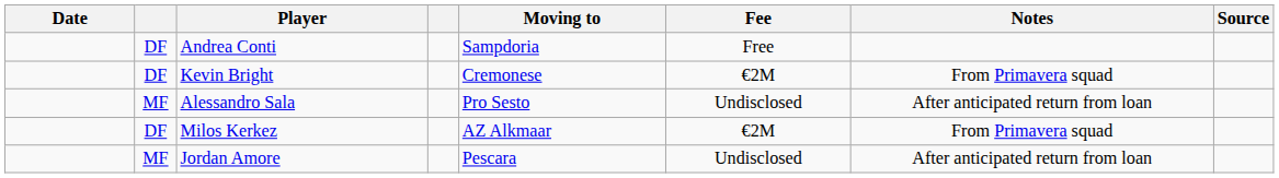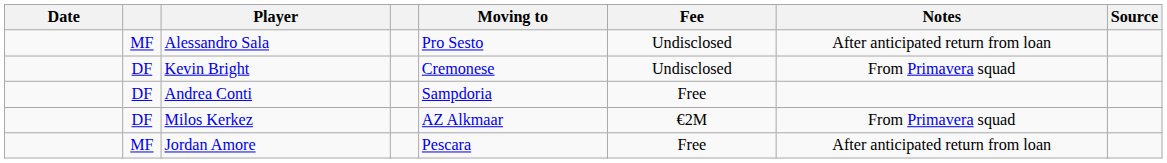 <table class="wikitable sortable">
 <tr>
 <th style="width:110px">Date</th>
 <th style="width:30px"></th>
 <th style="width:220px">Player</th>
 <th style="width:20px"></th>
 <th style="width:180px">Moving to</th>
 <th style="width:160px">Fee</th>
 <th style="width:320px" class="unsortable">Notes</th>
 <th style="width:35px">Source</th>
 </tr>
 <tr>
 <td></td>
-<td style="text-align:center"><a href='#'>DF</a></td>
-<td> <a href='#'>Andrea Conti</a></td>
+<td style="text-align:center"><a href='#'>MF</a></td>
+<td> <a href='#'>Alessandro Sala</a></td>
 <td style="text-align:center"></td>
-<td> <a href='#'>Sampdoria</a></td>
-<td style="text-align:center">Free</td>
-<td style="text-align:center"></td>
+<td> <a href='#'>Pro Sesto</a></td>
+<td style="text-align:center">Undisclosed</td>
+<td style="text-align:center">After anticipated return from loan</td>
 <td></td>
 </tr>
 <tr>
 <td></td>
 <td style="text-align:center"><a href='#'>DF</a></td>
 <td>  <a href='#'>Kevin Bright</a></td>
 <td style="text-align:center"></td>
 <td> <a href='#'>Cremonese</a></td>
-<td style="text-align:center">€2M</td>
+<td style="text-align:center">Undisclosed</td>
 <td style="text-align:center">From <a href='#'>Primavera</a> squad</td>
 <td></td>
 </tr>
 <tr>
 <td></td>
-<td style="text-align:center"><a href='#'>MF</a></td>
-<td> <a href='#'>Alessandro Sala</a></td>
+<td style="text-align:center"><a href='#'>DF</a></td>
+<td> <a href='#'>Andrea Conti</a></td>
 <td style="text-align:center"></td>
-<td> <a href='#'>Pro Sesto</a></td>
-<td style="text-align:center">Undisclosed</td>
-<td style="text-align:center">After anticipated return from loan</td>
+<td> <a href='#'>Sampdoria</a></td>
+<td style="text-align:center">Free</td>
+<td style="text-align:center"></td>
 <td></td>
 </tr>
 <tr>
 <td></td>
 <td style="text-align:center"><a href='#'>DF</a></td>
 <td> <a href='#'>Milos Kerkez</a></td>
 <td style="text-align:center"></td>
 <td> <a href='#'>AZ Alkmaar</a></td>
 <td style="text-align:center">€2M</td>
 <td style="text-align:center">From <a href='#'>Primavera</a> squad</td>
 <td></td>
 </tr>
 <tr>
 <td></td>
 <td style="text-align:center"><a href='#'>MF</a></td>
 <td> <a href='#'>Jordan Amore</a></td>
 <td style="text-align:center"></td>
 <td> <a href='#'>Pescara</a></td>
-<td style="text-align:center">Undisclosed</td>
+<td style="text-align:center">Free</td>
 <td style="text-align:center">After anticipated return from loan</td>
 <td></td>
 </tr>
 </table>
